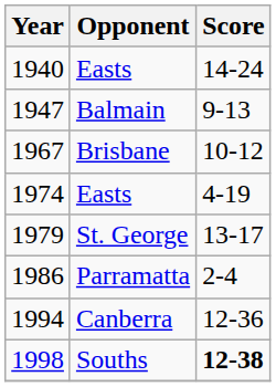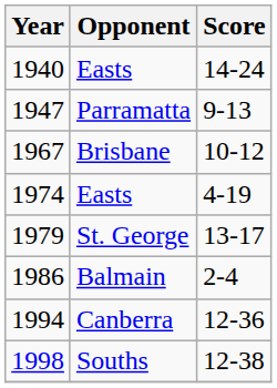 <table class="wikitable" style="text-align:left;">
 <tr>
 <th>Year</th>
 <th>Opponent</th>
 <th>Score</th>
 </tr>
 <tr>
 <td>1940</td>
 <td style="text-align:left;"><a href='#'>Easts</a></td>
 <td>14-24</td>
 </tr>
 <tr>
 <td>1947</td>
-<td style="text-align:left;"><a href='#'>Balmain</a></td>
+<td style="text-align:left;"><a href='#'>Parramatta</a></td>
 <td>9-13</td>
 </tr>
 <tr>
 <td>1967</td>
 <td style="text-align:left;"><a href='#'>Brisbane</a></td>
 <td>10-12</td>
 </tr>
 <tr>
 <td>1974</td>
 <td style="text-align:left;"><a href='#'>Easts</a></td>
 <td>4-19</td>
 </tr>
 <tr>
 <td>1979</td>
 <td style="text-align:left;"><a href='#'>St. George</a></td>
 <td>13-17</td>
 </tr>
 <tr>
 <td>1986</td>
-<td style="text-align:left;"><a href='#'>Parramatta</a></td>
+<td style="text-align:left;"><a href='#'>Balmain</a></td>
 <td>2-4</td>
 </tr>
 <tr>
 <td>1994</td>
 <td style="text-align:left;"><a href='#'>Canberra</a></td>
 <td>12-36</td>
 </tr>
 <tr>
 <td><a href='#'>1998</a></td>
 <td style="text-align:left;"><a href='#'>Souths</a></td>
-<td><strong>12-38</strong></td>
+<td>12-38</td>
 </tr>
 <tr>
 </tr>
 </table>
